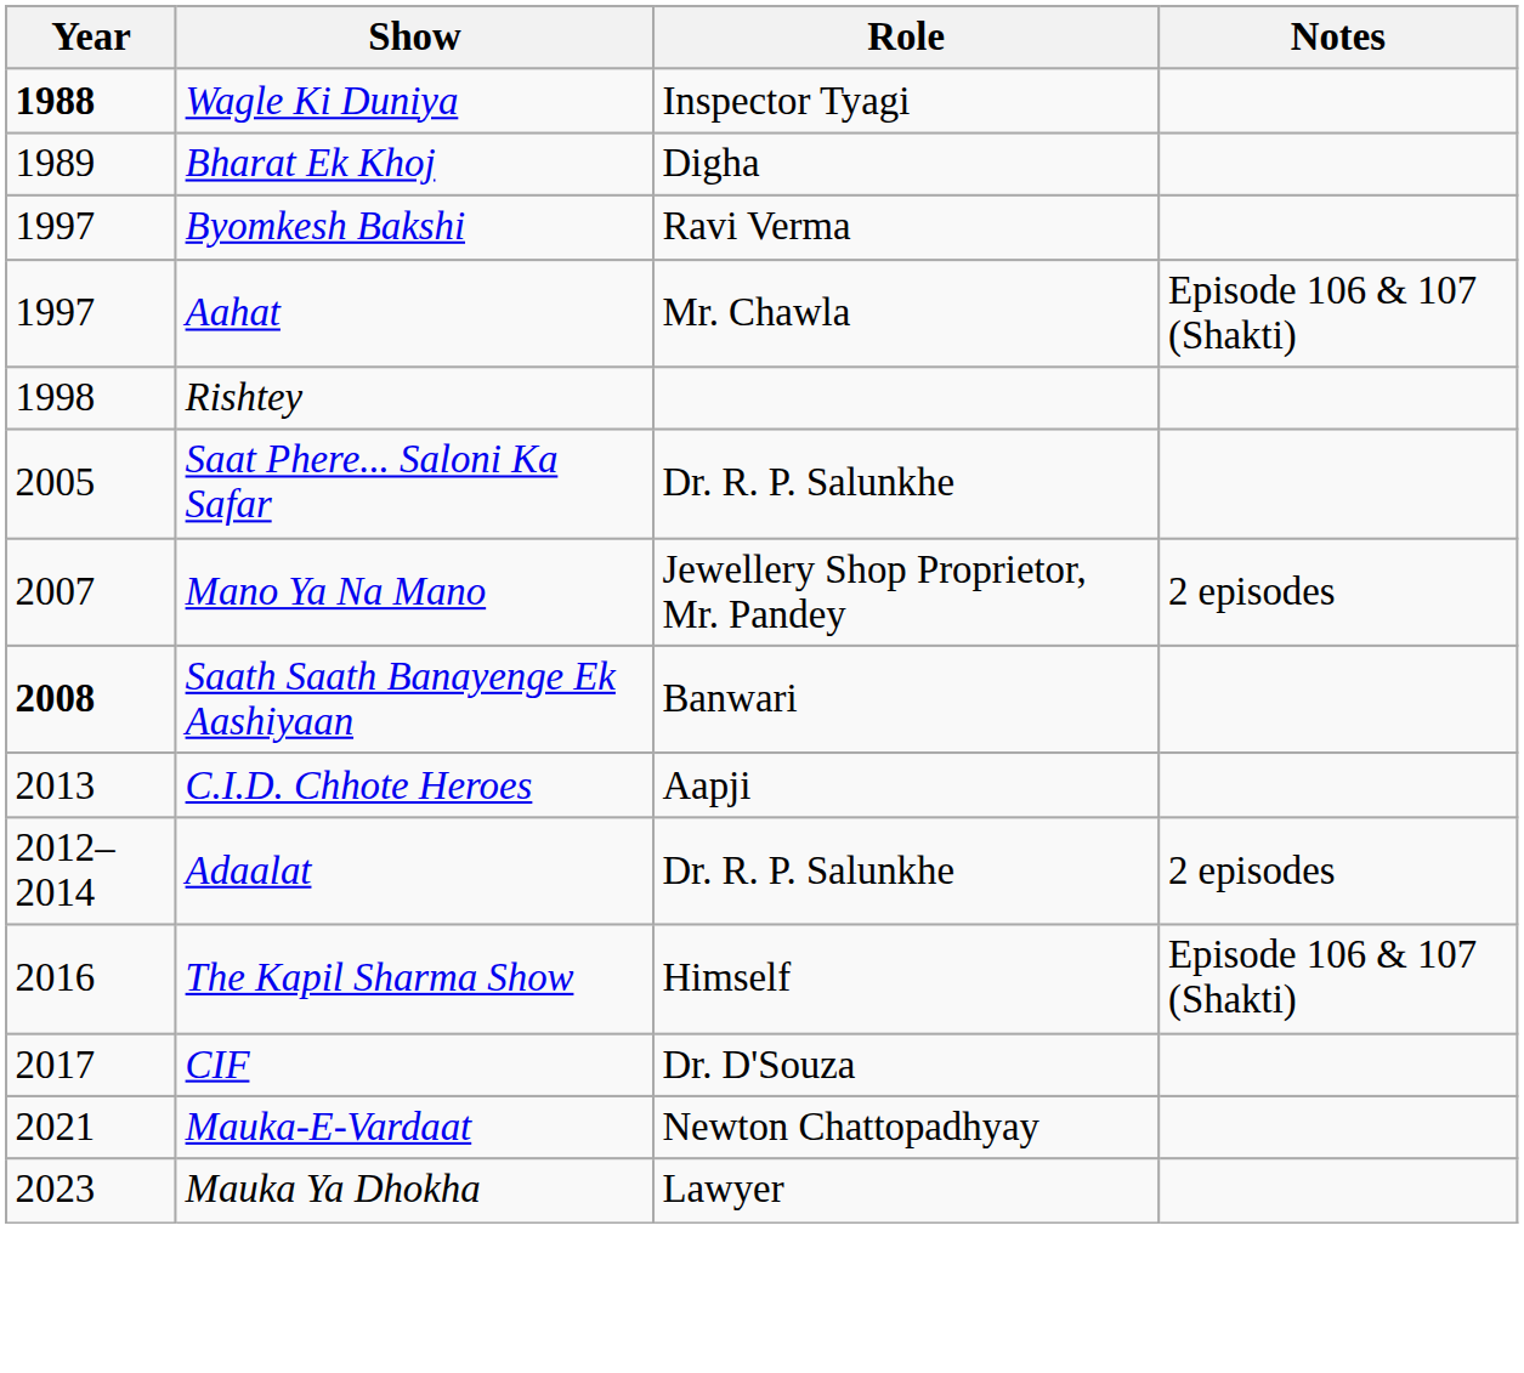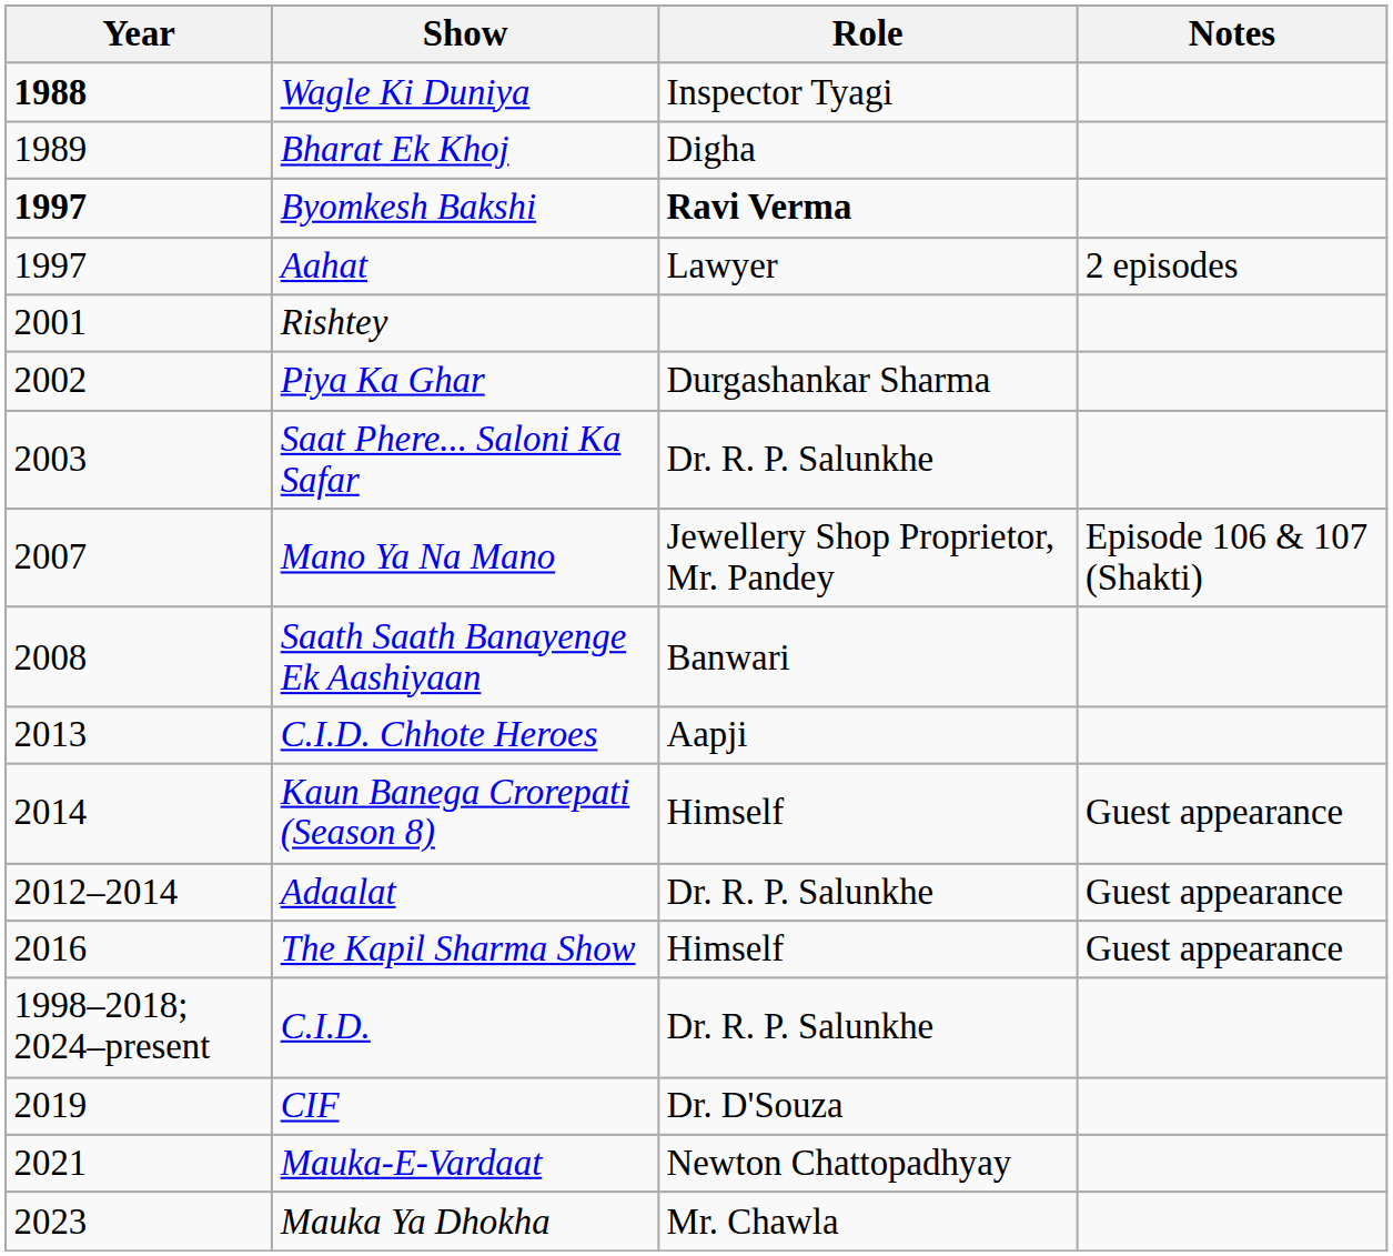 <table class="wikitable sortable">
 <tr>
 <th>Year</th>
 <th>Show</th>
 <th>Role</th>
 <th>Notes</th>
 </tr>
 <tr>
 <td><strong>1988</strong></td>
 <td><em><a href='#'>Wagle Ki Duniya</a></em></td>
 <td>Inspector Tyagi</td>
 <td></td>
 </tr>
 <tr>
 <td>1989</td>
 <td><em><a href='#'>Bharat Ek Khoj</a></em></td>
 <td>Digha</td>
 <td></td>
 </tr>
 <tr>
-<td>1997</td>
+<td><strong>1997</strong></td>
 <td><em><a href='#'>Byomkesh Bakshi</a></em></td>
-<td>Ravi Verma</td>
+<td><strong>Ravi Verma</strong></td>
 <td></td>
 </tr>
 <tr>
 <td>1997</td>
 <td><em><a href='#'>Aahat</a></em></td>
-<td>Mr. Chawla</td>
-<td>Episode 106 & 107 (Shakti)</td>
+<td>Lawyer</td>
+<td>2 episodes</td>
 </tr>
 <tr>
-<td>1998</td>
+<td>2001</td>
 <td><em>Rishtey</em></td>
 <td></td>
 <td></td>
 </tr>
 <tr>
-<td>2005</td>
+<td>2002</td>
+<td><em><a href='#'>Piya Ka Ghar</a></em></td>
+<td>Durgashankar Sharma</td>
+<td></td>
+</tr>
+<tr>
+<td>2003</td>
 <td><em><a href='#'>Saat Phere... Saloni Ka Safar</a></em></td>
 <td>Dr. R. P. Salunkhe</td>
 <td></td>
 </tr>
 <tr>
 <td>2007</td>
 <td><em><a href='#'>Mano Ya Na Mano</a></em></td>
 <td>Jewellery Shop Proprietor, Mr. Pandey</td>
-<td>2 episodes</td>
+<td>Episode 106 & 107 (Shakti)</td>
 </tr>
 <tr>
-<td><strong>2008</strong></td>
+<td>2008</td>
 <td><em><a href='#'>Saath Saath Banayenge Ek Aashiyaan</a></em></td>
 <td>Banwari</td>
 <td></td>
 </tr>
 <tr>
 <td>2013</td>
 <td><em><a href='#'>C.I.D. Chhote Heroes</a></em></td>
 <td>Aapji</td>
 <td></td>
 </tr>
 <tr>
+<td>2014</td>
+<td><em><a href='#'>Kaun Banega Crorepati (Season 8)</a></em></td>
+<td>Himself</td>
+<td>Guest appearance</td>
+</tr>
+<tr>
 <td>2012–2014</td>
 <td><em><a href='#'>Adaalat</a></em></td>
 <td>Dr. R. P. Salunkhe</td>
-<td>2 episodes</td>
+<td>Guest appearance</td>
 </tr>
 <tr>
 <td>2016</td>
 <td><em><a href='#'>The Kapil Sharma Show</a></em></td>
 <td>Himself</td>
-<td>Episode 106 & 107 (Shakti)</td>
+<td>Guest appearance</td>
 </tr>
 <tr>
-<td>2017</td>
+<td>1998–2018; 2024–present</td>
+<td><em><a href='#'>C.I.D.</a></em></td>
+<td>Dr. R. P. Salunkhe</td>
+<td></td>
+</tr>
+<tr>
+<td>2019</td>
 <td><em><a href='#'>CIF</a></em></td>
 <td>Dr. D'Souza</td>
 <td></td>
 </tr>
 <tr>
 <td>2021</td>
 <td><em><a href='#'>Mauka-E-Vardaat</a></em></td>
 <td>Newton Chattopadhyay</td>
 <td></td>
 </tr>
 <tr>
 <td>2023</td>
 <td><em>Mauka Ya Dhokha</em></td>
-<td>Lawyer</td>
+<td>Mr. Chawla</td>
 <td></td>
 </tr>
 </table>
